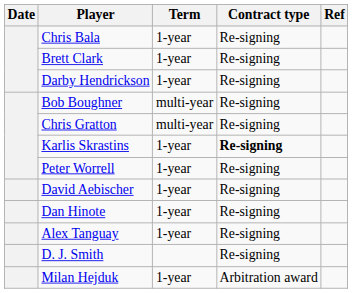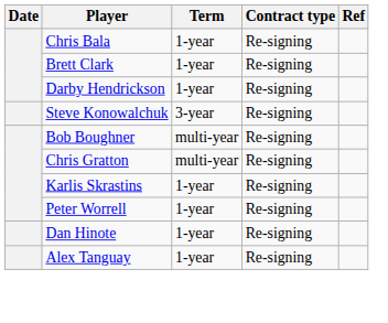 <table class="wikitable plainrowheaders">
 <tr style="background:#ddd; text-align:center;">
 <th>Date</th>
 <th>Player</th>
 <th>Term</th>
 <th>Contract type</th>
 <th>Ref</th>
 </tr>
 <tr>
 <th scope="row" rowspan=3></th>
 <td><a href='#'>Chris Bala</a></td>
 <td>1-year</td>
 <td>Re-signing</td>
 <td></td>
 </tr>
 <tr>
 <td><a href='#'>Brett Clark</a></td>
 <td>1-year</td>
 <td>Re-signing</td>
 <td></td>
 </tr>
 <tr>
 <td><a href='#'>Darby Hendrickson</a></td>
 <td>1-year</td>
 <td>Re-signing</td>
 <td></td>
 </tr>
 <tr>
+<th scope="row"></th>
+<td><a href='#'>Steve Konowalchuk</a></td>
+<td>3-year</td>
+<td>Re-signing</td>
+<td></td>
+</tr>
+<tr>
 <th scope="row" rowspan=4></th>
 <td><a href='#'>Bob Boughner</a></td>
 <td>multi-year</td>
 <td>Re-signing</td>
 <td></td>
 </tr>
 <tr>
 <td><a href='#'>Chris Gratton</a></td>
 <td>multi-year</td>
 <td>Re-signing</td>
 <td></td>
 </tr>
 <tr>
 <td><a href='#'>Karlis Skrastins</a></td>
 <td>1-year</td>
-<td><strong>Re-signing</strong></td>
+<td>Re-signing</td>
 <td></td>
 </tr>
 <tr>
 <td><a href='#'>Peter Worrell</a></td>
-<td>1-year</td>
-<td>Re-signing</td>
-<td></td>
-</tr>
-<tr>
-<th scope="row"></th>
-<td><a href='#'>David Aebischer</a></td>
 <td>1-year</td>
 <td>Re-signing</td>
 <td></td>
 </tr>
 <tr>
 <th scope="row"></th>
 <td><a href='#'>Dan Hinote</a></td>
 <td>1-year</td>
 <td>Re-signing</td>
 <td></td>
 </tr>
 <tr>
 <th scope="row"></th>
 <td><a href='#'>Alex Tanguay</a></td>
 <td>1-year</td>
 <td>Re-signing</td>
 <td></td>
 </tr>
-<tr>
-<th scope="row"></th>
-<td><a href='#'>D. J. Smith</a></td>
-<td></td>
-<td>Re-signing</td>
-<td></td>
-</tr>
-<tr>
-<th scope="row"></th>
-<td><a href='#'>Milan Hejduk</a></td>
-<td>1-year</td>
-<td>Arbitration award</td>
-<td></td>
-</tr>
 </table>
